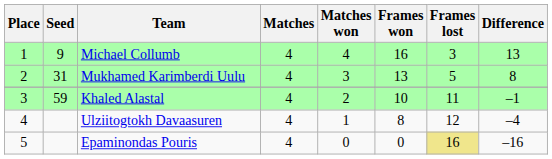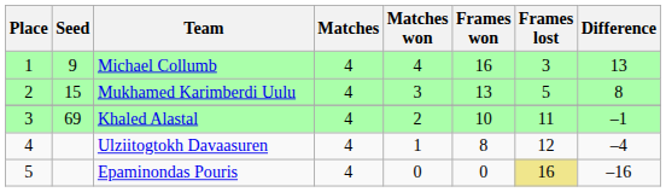 <table class="wikitable" style="text-align: center;">
 <tr>
 <th width=20>Place</th>
 <th width=20>Seed</th>
 <th width=200>Team</th>
 <th width=20>Matches</th>
 <th width=20>Matches won</th>
 <th width=20>Frames won</th>
 <th width=20>Frames lost</th>
 <th width=20>Difference</th>
 </tr>
 <tr style="background:#aaffaa;">
 <td>1</td>
 <td>9</td>
 <td style="text-align:left;"> <a href='#'>Michael Collumb</a></td>
 <td>4</td>
 <td>4</td>
 <td>16</td>
 <td>3</td>
 <td>13</td>
 </tr>
 <tr style="background:#aaffaa;">
 <td>2</td>
-<td>31</td>
+<td>15</td>
 <td style="text-align:left;"> <a href='#'>Mukhamed Karimberdi Uulu</a></td>
 <td>4</td>
 <td>3</td>
 <td>13</td>
 <td>5</td>
 <td>8</td>
 </tr>
 <tr>
 </tr>
 <tr style="background:#aaffaa;">
 <td>3</td>
-<td>59</td>
+<td>69</td>
 <td style="text-align:left;"> <a href='#'>Khaled Alastal</a></td>
 <td>4</td>
 <td>2</td>
 <td>10</td>
 <td>11</td>
 <td>–1</td>
 </tr>
 <tr>
 <td>4</td>
 <td></td>
 <td style="text-align:left;"> <a href='#'>Ulziitogtokh Davaasuren</a></td>
 <td>4</td>
 <td>1</td>
 <td>8</td>
 <td>12</td>
 <td>–4</td>
 </tr>
 <tr>
 <td>5</td>
 <td></td>
 <td style="text-align:left;"> <a href='#'>Epaminondas Pouris</a></td>
 <td>4</td>
 <td>0</td>
 <td>0</td>
 <td style="background: khaki;">16</td>
 <td>–16</td>
 </tr>
 </table>
